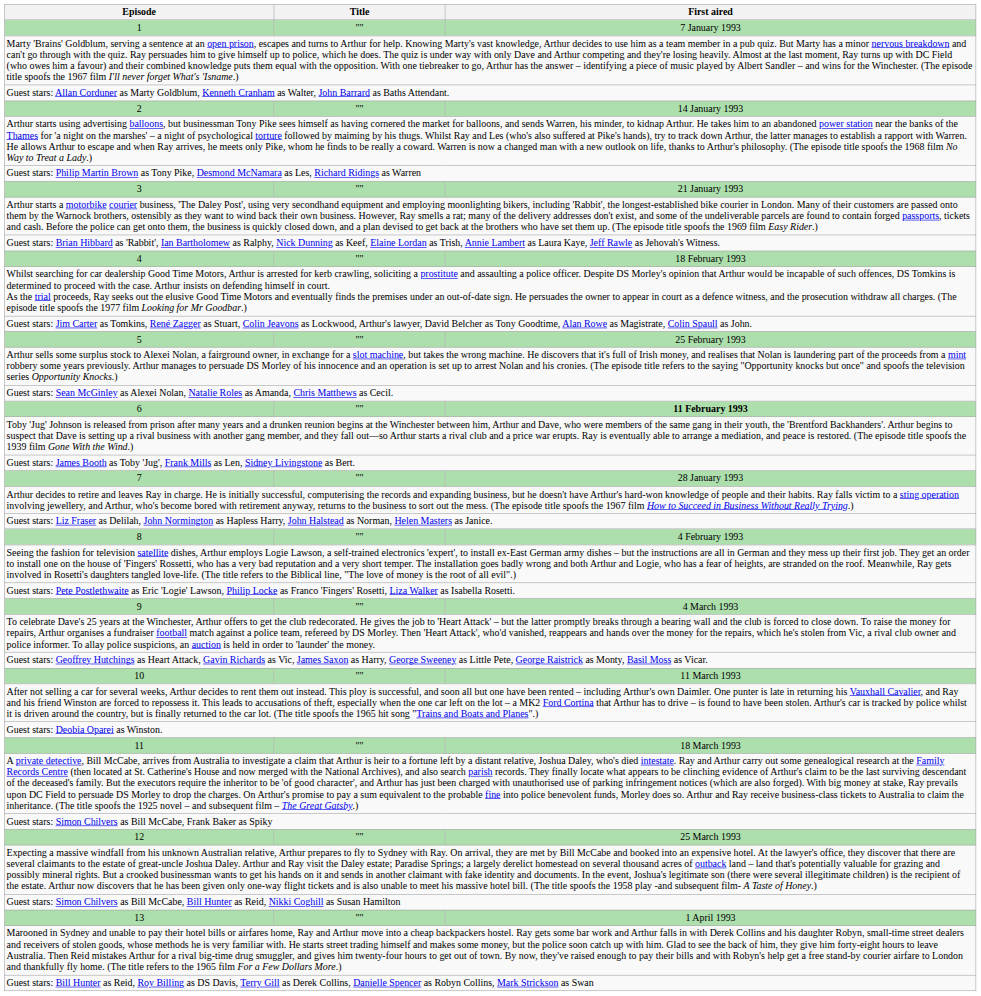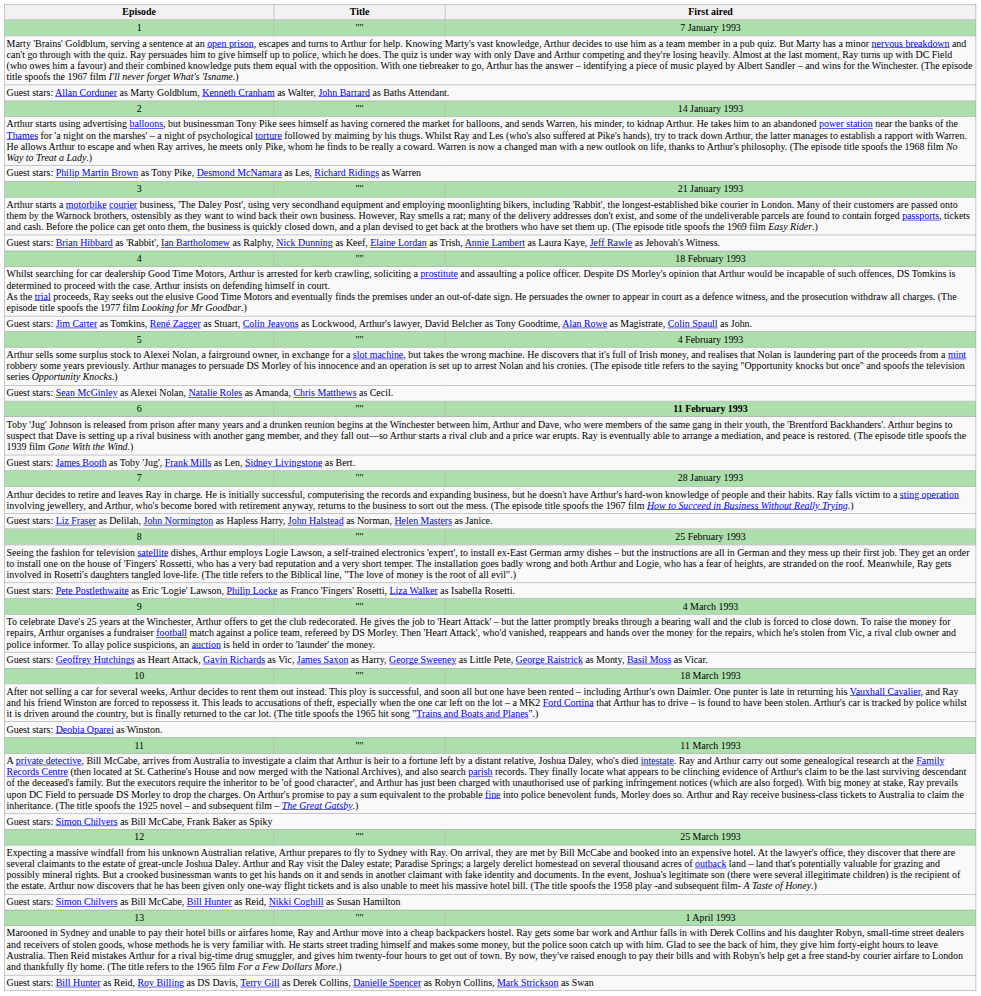 <table class="wikitable">
 <tr>
 <th>Episode</th>
 <th>Title</th>
 <th>First aired</th>
 </tr>
 <tr style="text-align:center; background:#addfad;">
 <td>1</td>
 <td>""</td>
 <td>7 January 1993</td>
 </tr>
 <tr>
 <td colspan="3">Marty 'Brains' Goldblum, serving a sentence at an <a href='#'>open prison</a>, escapes and turns to Arthur for help. Knowing Marty's vast knowledge, Arthur decides to use him as a team member in a pub quiz. But Marty has a minor <a href='#'>nervous breakdown</a> and can't go through with the quiz. Ray persuades him to give himself up to police, which he does. The quiz is under way with only Dave and Arthur competing and they're losing heavily. Almost at the last moment, Ray turns up with DC Field (who owes him a favour) and their combined knowledge puts them equal with the opposition. With one tiebreaker to go, Arthur has the answer – identifying a piece of music played by Albert Sandler – and wins for the Winchester. (The episode title spoofs the 1967 film <em>I'll never forget What's 'Isname</em>.)</td>
 </tr>
 <tr>
 <td colspan="3">Guest stars: <a href='#'>Allan Corduner</a> as Marty Goldblum, <a href='#'>Kenneth Cranham</a> as Walter, <a href='#'>John Barrard</a> as Baths Attendant.</td>
 </tr>
 <tr style="text-align:center; background:#addfad;">
 <td>2</td>
 <td>""</td>
 <td>14 January 1993</td>
 </tr>
 <tr>
 <td colspan="3">Arthur starts using advertising <a href='#'>balloons</a>, but businessman Tony Pike sees himself as having cornered the market for balloons, and sends Warren, his minder, to kidnap Arthur. He takes him to an abandoned <a href='#'>power station</a> near the banks of the <a href='#'>Thames</a> for 'a night on the marshes' – a night of psychological <a href='#'>torture</a> followed by maiming by his thugs. Whilst Ray and Les (who's also suffered at Pike's hands), try to track down Arthur, the latter manages to establish a rapport with Warren. He allows Arthur to escape and when Ray arrives, he meets only Pike, whom he finds to be really a coward. Warren is now a changed man with a new outlook on life, thanks to Arthur's philosophy. (The episode title spoofs the 1968 film <em>No Way to Treat a Lady</em>.)</td>
 </tr>
 <tr>
 <td colspan="3">Guest stars: <a href='#'>Philip Martin Brown</a> as Tony Pike, <a href='#'>Desmond McNamara</a> as Les, <a href='#'>Richard Ridings</a> as Warren</td>
 </tr>
 <tr style="text-align:center; background:#addfad;">
 <td>3</td>
 <td>""</td>
 <td>21 January 1993</td>
 </tr>
 <tr>
 <td colspan="3">Arthur starts a <a href='#'>motorbike</a> <a href='#'>courier</a> business, 'The Daley Post', using very secondhand equipment and employing moonlighting bikers, including 'Rabbit', the longest-established bike courier in London. Many of their customers are passed onto them by the Warnock brothers, ostensibly as they want to wind back their own business. However, Ray smells a rat; many of the delivery addresses don't exist, and some of the undeliverable parcels are found to contain forged <a href='#'>passports</a>, tickets and cash. Before the police can get onto them, the business is quickly closed down, and a plan devised to get back at the brothers who have set them up. (The episode title spoofs the 1969 film <em>Easy Rider</em>.)</td>
 </tr>
 <tr>
 <td colspan="3">Guest stars: <a href='#'>Brian Hibbard</a> as 'Rabbit', <a href='#'>Ian Bartholomew</a> as Ralphy, <a href='#'>Nick Dunning</a> as Keef, <a href='#'>Elaine Lordan</a> as Trish, <a href='#'>Annie Lambert</a> as Laura Kaye, <a href='#'>Jeff Rawle</a> as Jehovah's Witness.</td>
 </tr>
 <tr style="text-align:center; background:#addfad;">
 <td>4</td>
 <td>""</td>
 <td>18 February 1993</td>
 </tr>
 <tr>
 <td colspan="3">Whilst searching for car dealership Good Time Motors, Arthur is arrested for kerb crawling, soliciting a <a href='#'>prostitute</a> and assaulting a police officer. Despite DS Morley's opinion that Arthur would be incapable of such offences, DS Tomkins is determined to proceed with the case. Arthur insists on defending himself in court.<br>As the <a href='#'>trial</a> proceeds, Ray seeks out the elusive Good Time Motors and eventually finds the premises under an out-of-date sign. He persuades the owner to appear in court as a defence witness, and the prosecution withdraw all charges. (The episode title spoofs the 1977 film <em>Looking for Mr Goodbar</em>.)</td>
 </tr>
 <tr>
 <td colspan="3">Guest stars: <a href='#'>Jim Carter</a> as Tomkins, <a href='#'>René Zagger</a> as Stuart, <a href='#'>Colin Jeavons</a> as Lockwood, Arthur's lawyer, David Belcher as Tony Goodtime, <a href='#'>Alan Rowe</a> as Magistrate, <a href='#'>Colin Spaull</a> as John.</td>
 </tr>
 <tr style="text-align:center; background:#addfad;">
 <td>5</td>
 <td>""</td>
-<td>25 February 1993</td>
+<td>4 February 1993</td>
 </tr>
 <tr>
 <td colspan="3">Arthur sells some surplus stock to Alexei Nolan, a fairground owner, in exchange for a <a href='#'>slot machine</a>, but takes the wrong machine. He discovers that it's full of Irish money, and realises that Nolan is laundering part of the proceeds from a <a href='#'>mint</a> robbery some years previously. Arthur manages to persuade DS Morley of his innocence and an operation is set up to arrest Nolan and his cronies. (The episode title refers to the saying "Opportunity knocks but once" and spoofs the television series <em>Opportunity Knocks</em>.)</td>
 </tr>
 <tr>
 <td colspan="3">Guest stars: <a href='#'>Sean McGinley</a> as Alexei Nolan, <a href='#'>Natalie Roles</a> as Amanda, <a href='#'>Chris Matthews</a> as Cecil.</td>
 </tr>
 <tr style="text-align:center; background:#addfad;">
 <td>6</td>
 <td>""</td>
 <td><strong>11 February 1993</strong></td>
 </tr>
 <tr>
 <td colspan="3">Toby 'Jug' Johnson is released from prison after many years and a drunken reunion begins at the Winchester between him, Arthur and Dave, who were members of the same gang in their youth, the 'Brentford Backhanders'. Arthur begins to suspect that Dave is setting up a rival business with another gang member, and they fall out—so Arthur starts a rival club and a price war erupts. Ray is eventually able to arrange a mediation, and peace is restored. (The episode title spoofs the 1939 film <em>Gone With the Wind</em>.)</td>
 </tr>
 <tr>
 <td colspan="3">Guest stars: <a href='#'>James Booth</a> as Toby 'Jug', <a href='#'>Frank Mills</a> as Len, <a href='#'>Sidney Livingstone</a> as Bert.</td>
 </tr>
 <tr style="text-align:center; background:#addfad;">
 <td>7</td>
 <td>""</td>
 <td>28 January 1993</td>
 </tr>
 <tr>
 <td colspan="3">Arthur decides to retire and leaves Ray in charge. He is initially successful, computerising the records and expanding business, but he doesn't have Arthur's hard-won knowledge of people and their habits. Ray falls victim to a <a href='#'>sting operation</a> involving jewellery, and Arthur, who's become bored with retirement anyway, returns to the business to sort out the mess. (The episode title spoofs the 1967 film <em><a href='#'>How to Succeed in Business Without Really Trying</a></em>.)</td>
 </tr>
 <tr>
 <td colspan="3">Guest stars: <a href='#'>Liz Fraser</a> as Delilah, <a href='#'>John Normington</a> as Hapless Harry, <a href='#'>John Halstead</a> as Norman, <a href='#'>Helen Masters</a> as Janice.</td>
 </tr>
 <tr style="text-align:center; background:#addfad;">
 <td>8</td>
 <td>""</td>
-<td>4 February 1993</td>
+<td>25 February 1993</td>
 </tr>
 <tr>
 <td colspan="3">Seeing the fashion for television <a href='#'>satellite</a> dishes, Arthur employs Logie Lawson, a self-trained electronics 'expert', to install ex-East German army dishes – but the instructions are all in German and they mess up their first job. They get an order to install one on the house of 'Fingers' Rossetti, who has a very bad reputation and a very short temper. The installation goes badly wrong and both Arthur and Logie, who has a fear of heights, are stranded on the roof. Meanwhile, Ray gets involved in Rosetti's daughters tangled love-life. (The title refers to the Biblical line, "The love of money is the root of all evil".)</td>
 </tr>
 <tr>
 <td colspan="3">Guest stars: <a href='#'>Pete Postlethwaite</a> as Eric 'Logie' Lawson, <a href='#'>Philip Locke</a> as Franco 'Fingers' Rosetti, <a href='#'>Liza Walker</a> as Isabella Rosetti.</td>
 </tr>
 <tr style="text-align:center; background:#addfad;">
 <td>9</td>
 <td>""</td>
 <td>4 March 1993</td>
 </tr>
 <tr>
 <td colspan="3">To celebrate Dave's 25 years at the Winchester, Arthur offers to get the club redecorated. He gives the job to 'Heart Attack' – but the latter promptly breaks through a bearing wall and the club is forced to close down. To raise the money for repairs, Arthur organises a fundraiser <a href='#'>football</a> match against a police team, refereed by DS Morley. Then 'Heart Attack', who'd vanished, reappears and hands over the money for the repairs, which he's stolen from Vic, a rival club owner and police informer. To allay police suspicions, an <a href='#'>auction</a> is held in order to 'launder' the money.</td>
 </tr>
 <tr>
 <td colspan="3">Guest stars: <a href='#'>Geoffrey Hutchings</a> as Heart Attack, <a href='#'>Gavin Richards</a> as Vic, <a href='#'>James Saxon</a> as Harry, <a href='#'>George Sweeney</a> as Little Pete, <a href='#'>George Raistrick</a> as Monty, <a href='#'>Basil Moss</a> as Vicar.</td>
 </tr>
 <tr style="text-align:center; background:#addfad;">
 <td>10</td>
 <td>""</td>
-<td>11 March 1993</td>
+<td>18 March 1993</td>
 </tr>
 <tr>
 <td colspan="3">After not selling a car for several weeks, Arthur decides to rent them out instead. This ploy is successful, and soon all but one have been rented – including Arthur's own Daimler. One punter is late in returning his <a href='#'>Vauxhall Cavalier</a>, and Ray and his friend Winston are forced to repossess it. This leads to accusations of theft, especially when the one car left on the lot – a MK2 <a href='#'>Ford Cortina</a> that Arthur has to drive – is found to have been stolen. Arthur's car is tracked by police whilst it is driven around the country, but is finally returned to the car lot. (The title spoofs the 1965 hit song "<a href='#'>Trains and Boats and Planes</a>".)</td>
 </tr>
 <tr>
 <td colspan="3">Guest stars: <a href='#'>Deobia Oparei</a> as Winston.</td>
 </tr>
 <tr style="text-align:center; background:#addfad;">
 <td>11</td>
 <td>""</td>
-<td>18 March 1993</td>
+<td>11 March 1993</td>
 </tr>
 <tr>
 <td colspan="3">A <a href='#'>private detective</a>, Bill McCabe, arrives from Australia to investigate a claim that Arthur is heir to a fortune left by a distant relative, Joshua Daley, who's died <a href='#'>intestate</a>. Ray and Arthur carry out some genealogical research at the <a href='#'>Family Records Centre</a> (then located at St. Catherine's House and now merged with the National Archives), and also search <a href='#'>parish</a> records. They finally locate what appears to be clinching evidence of Arthur's claim to be the last surviving descendant of the deceased's family. But the executors require the inheritor to be 'of good character', and Arthur has just been charged with unauthorised use of parking infringement notices (which are also forged). With big money at stake, Ray prevails upon DC Field to persuade DS Morley to drop the charges. On Arthur's promise to pay a sum equivalent to the probable <a href='#'>fine</a> into police benevolent funds, Morley does so. Arthur and Ray receive business-class tickets to Australia to claim the inheritance. (The title spoofs the 1925 novel – and subsequent film – <em><a href='#'>The Great Gatsby</a></em>.)</td>
 </tr>
 <tr>
 <td colspan="3">Guest stars: <a href='#'>Simon Chilvers</a> as Bill McCabe, Frank Baker as Spiky</td>
 </tr>
 <tr style="text-align:center; background:#addfad;">
 <td>12</td>
 <td>""</td>
 <td>25 March 1993</td>
 </tr>
 <tr>
 <td colspan="3">Expecting a massive windfall from his unknown Australian relative, Arthur prepares to fly to Sydney with Ray. On arrival, they are met by Bill McCabe and booked into an expensive hotel. At the lawyer's office, they discover that there are several claimants to the estate of great-uncle Joshua Daley. Arthur and Ray visit the Daley estate; Paradise Springs; a largely derelict homestead on several thousand acres of <a href='#'>outback</a> land – land that's potentially valuable for grazing and possibly mineral rights. But a crooked businessman wants to get his hands on it and sends in another claimant with fake identity and documents. In the event, Joshua's legitimate son (there were several illegitimate children) is the recipient of the estate. Arthur now discovers that he has been given only one-way flight tickets and is also unable to meet his massive hotel bill. (The title spoofs the 1958 play -and subsequent film- <em>A Taste of Honey</em>.)</td>
 </tr>
 <tr>
 <td colspan="3">Guest stars: <a href='#'>Simon Chilvers</a> as Bill McCabe, <a href='#'>Bill Hunter</a> as Reid, <a href='#'>Nikki Coghill</a> as Susan Hamilton</td>
 </tr>
 <tr style="text-align:center; background:#addfad;">
 <td>13</td>
 <td>""</td>
 <td>1 April 1993</td>
 </tr>
 <tr>
 <td colspan="3">Marooned in Sydney and unable to pay their hotel bills or airfares home, Ray and Arthur move into a cheap backpackers hostel. Ray gets some bar work and Arthur falls in with Derek Collins and his daughter Robyn, small-time street dealers and receivers of stolen goods, whose methods he is very familiar with. He starts street trading himself and makes some money, but the police soon catch up with him. Glad to see the back of him, they give him forty-eight hours to leave Australia. Then Reid mistakes Arthur for a rival big-time drug smuggler, and gives him twenty-four hours to get out of town. By now, they've raised enough to pay their bills and with Robyn's help get a free stand-by courier airfare to London and thankfully fly home. (The title refers to the 1965 film <em>For a Few Dollars More</em>.)</td>
 </tr>
 <tr>
 <td colspan="3">Guest stars: <a href='#'>Bill Hunter</a> as Reid, <a href='#'>Roy Billing</a> as DS Davis, <a href='#'>Terry Gill</a> as Derek Collins, <a href='#'>Danielle Spencer</a> as Robyn Collins, <a href='#'>Mark Strickson</a> as Swan</td>
 </tr>
 </table>
